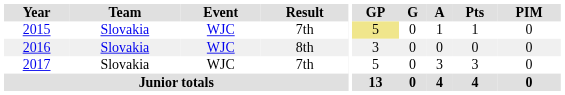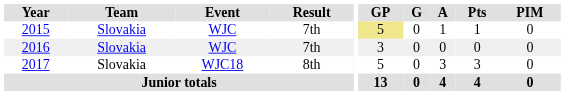 <table border="0" cellpadding="1" cellspacing="0" ID="Table3" style="text-align:center; width:40em">
 <tr ALIGN="center" bgcolor="#e0e0e0">
 <th>Year</th>
 <th>Team</th>
 <th>Event</th>
 <th>Result</th>
 <th rowspan="99" bgcolor="#ffffff"></th>
 <th>GP</th>
 <th>G</th>
 <th>A</th>
 <th>Pts</th>
 <th>PIM</th>
 </tr>
 <tr>
 <td><a href='#'>2015</a></td>
 <td><a href='#'>Slovakia</a></td>
 <td><a href='#'>WJC</a></td>
 <td>7th</td>
 <td style="background: khaki;">5</td>
 <td>0</td>
 <td>1</td>
 <td>1</td>
 <td>0</td>
 </tr>
 <tr bgcolor="#f0f0f0">
 <td><a href='#'>2016</a></td>
 <td><a href='#'>Slovakia</a></td>
 <td><a href='#'>WJC</a></td>
-<td>8th</td>
+<td>7th</td>
 <td>3</td>
 <td>0</td>
 <td>0</td>
 <td>0</td>
 <td>0</td>
 </tr>
 <tr>
 <td><a href='#'>2017</a></td>
 <td>Slovakia</td>
-<td>WJC</td>
-<td>7th</td>
+<td><a href='#'>WJC18</a></td>
+<td>8th</td>
 <td>5</td>
 <td>0</td>
 <td>3</td>
 <td>3</td>
 <td>0</td>
 </tr>
 <tr bgcolor="#e0e0e0">
 <th colspan="4">Junior totals</th>
 <th>13</th>
 <th>0</th>
 <th>4</th>
 <th>4</th>
 <th>0</th>
 </tr>
 </table>
